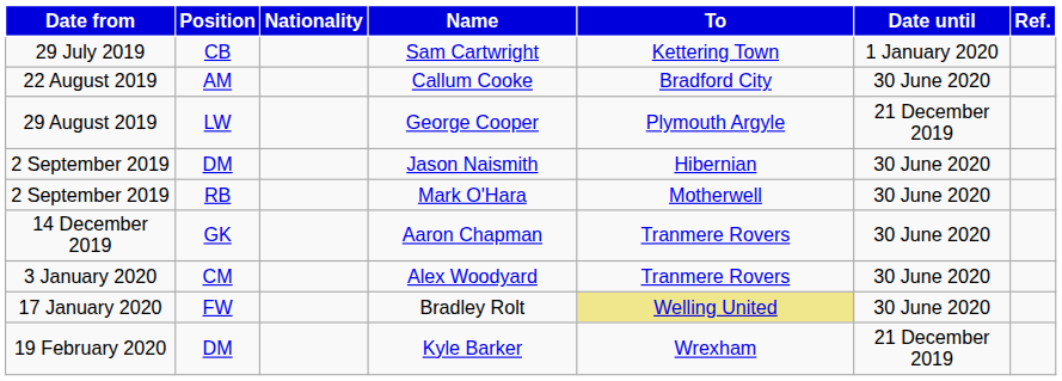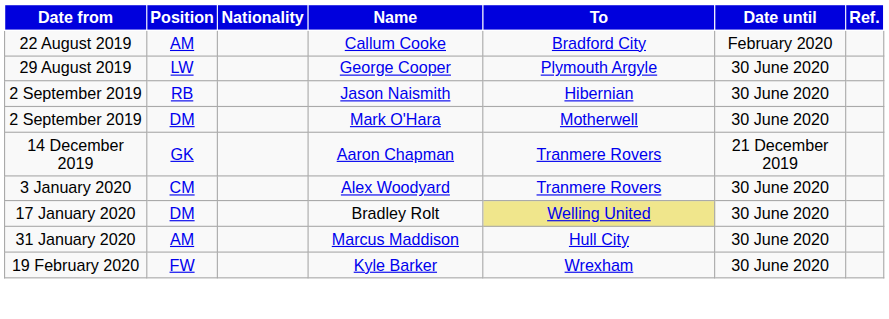 <table class="wikitable"  style="text-align:center; font-size:90%; ">
 <tr>
 <th style="background:#0000dd;color:#ffffff;border:1px solid #ffffff; width:120px;">Date from</th>
 <th style="background:#0000dd;color:#ffffff;border:1px solid #ffffff; width:50px;">Position</th>
 <th style="background:#0000dd;color:#ffffff;border:1px solid #ffffff; width:50px;">Nationality</th>
 <th style="background:#0000dd;color:#ffffff;border:1px solid #ffffff; width:150px;">Name</th>
 <th style="background:#0000dd;color:#ffffff;border:1px solid #ffffff; width:200px;">To</th>
 <th style="background:#0000dd;color:#ffffff;border:1px solid #ffffff; width:110px;">Date until</th>
 <th style="background:#0000dd;color:#ffffff;border:1px solid #ffffff; width:25px;">Ref.</th>
 </tr>
 <tr>
-<td>29 July 2019</td>
-<td><a href='#'>CB</a></td>
-<td></td>
-<td><a href='#'>Sam Cartwright</a></td>
-<td> <a href='#'>Kettering Town</a></td>
-<td>1 January 2020</td>
-<td></td>
-</tr>
-<tr>
 <td>22 August 2019</td>
 <td><a href='#'>AM</a></td>
 <td></td>
 <td><a href='#'>Callum Cooke</a></td>
 <td> <a href='#'>Bradford City</a></td>
-<td>30 June 2020</td>
+<td>February 2020</td>
 <td></td>
 </tr>
 <tr>
 <td>29 August 2019</td>
 <td><a href='#'>LW</a></td>
 <td></td>
 <td><a href='#'>George Cooper</a></td>
 <td> <a href='#'>Plymouth Argyle</a></td>
-<td>21 December 2019</td>
+<td>30 June 2020</td>
 <td></td>
 </tr>
 <tr>
 <td>2 September 2019</td>
-<td><a href='#'>DM</a></td>
+<td><a href='#'>RB</a></td>
 <td></td>
 <td><a href='#'>Jason Naismith</a></td>
 <td> <a href='#'>Hibernian</a></td>
 <td>30 June 2020</td>
 <td></td>
 </tr>
 <tr>
 <td>2 September 2019</td>
-<td><a href='#'>RB</a></td>
+<td><a href='#'>DM</a></td>
 <td></td>
 <td><a href='#'>Mark O'Hara</a></td>
 <td> <a href='#'>Motherwell</a></td>
 <td>30 June 2020</td>
 <td></td>
 </tr>
 <tr>
 <td>14 December 2019</td>
 <td><a href='#'>GK</a></td>
 <td></td>
 <td><a href='#'>Aaron Chapman</a></td>
 <td> <a href='#'>Tranmere Rovers</a></td>
-<td>30 June 2020</td>
+<td>21 December 2019</td>
 <td></td>
 </tr>
 <tr>
 <td>3 January 2020</td>
 <td><a href='#'>CM</a></td>
 <td></td>
 <td><a href='#'>Alex Woodyard</a></td>
 <td> <a href='#'>Tranmere Rovers</a></td>
 <td>30 June 2020</td>
 <td></td>
 </tr>
 <tr>
 <td>17 January 2020</td>
-<td><a href='#'>FW</a></td>
+<td><a href='#'>DM</a></td>
 <td></td>
 <td>Bradley Rolt</td>
 <td style="background: khaki;"> <a href='#'>Welling United</a></td>
 <td>30 June 2020</td>
 <td></td>
 </tr>
 <tr>
+<td>31 January 2020</td>
+<td><a href='#'>AM</a></td>
+<td></td>
+<td><a href='#'>Marcus Maddison</a></td>
+<td> <a href='#'>Hull City</a></td>
+<td>30 June 2020</td>
+<td></td>
+</tr>
+<tr>
 <td>19 February 2020</td>
-<td><a href='#'>DM</a></td>
+<td><a href='#'>FW</a></td>
 <td></td>
 <td><a href='#'>Kyle Barker</a></td>
 <td> <a href='#'>Wrexham</a></td>
-<td>21 December 2019</td>
+<td>30 June 2020</td>
 <td></td>
 </tr>
 </table>
